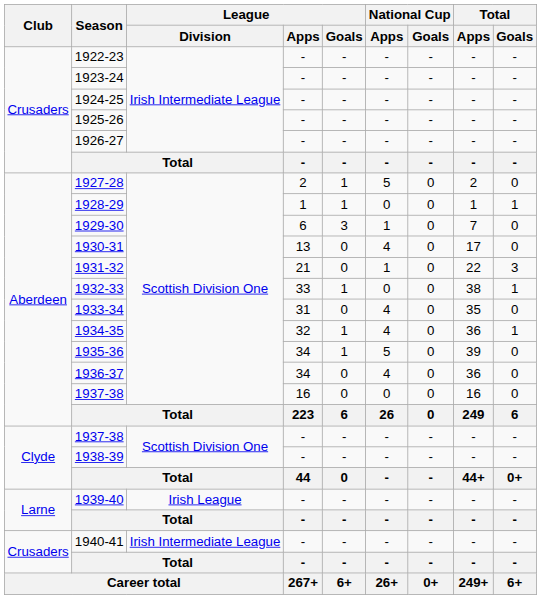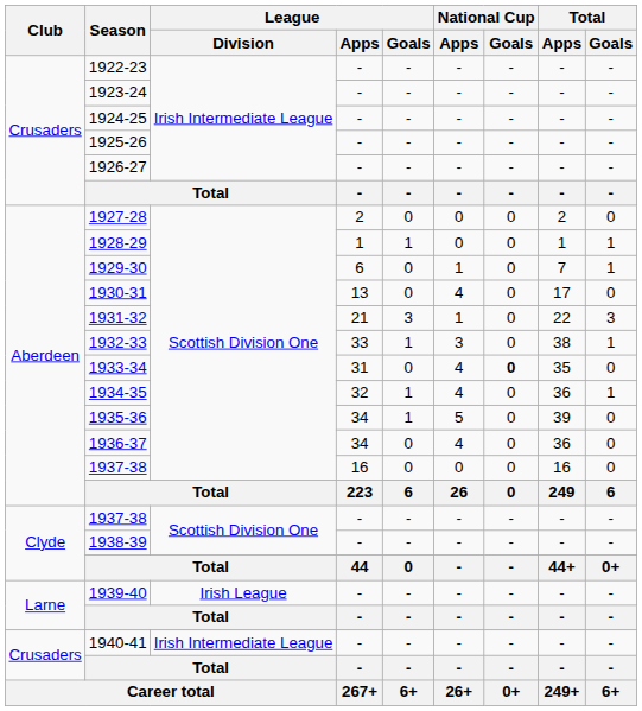 <table class="wikitable" style="text-align:center">
 <tr>
 <th rowspan="2">Club</th>
 <th rowspan="2">Season</th>
 <th colspan="3">League</th>
 <th colspan="2">National Cup</th>
 <th colspan="2">Total</th>
 </tr>
 <tr>
 <th>Division</th>
 <th>Apps</th>
 <th>Goals</th>
 <th>Apps</th>
 <th>Goals</th>
 <th>Apps</th>
 <th>Goals</th>
 </tr>
 <tr>
 <td rowspan="6"><a href='#'>Crusaders</a></td>
 <td>1922-23</td>
 <td rowspan="5"><a href='#'>Irish Intermediate League</a></td>
 <td>-</td>
 <td>-</td>
 <td>-</td>
 <td>-</td>
 <td>-</td>
 <td>-</td>
 </tr>
 <tr>
 <td>1923-24</td>
 <td>-</td>
 <td>-</td>
 <td>-</td>
 <td>-</td>
 <td>-</td>
 <td>-</td>
 </tr>
 <tr>
 <td>1924-25</td>
 <td>-</td>
 <td>-</td>
 <td>-</td>
 <td>-</td>
 <td>-</td>
 <td>-</td>
 </tr>
 <tr>
 <td>1925-26</td>
 <td>-</td>
 <td>-</td>
 <td>-</td>
 <td>-</td>
 <td>-</td>
 <td>-</td>
 </tr>
 <tr>
 <td>1926-27</td>
 <td>-</td>
 <td>-</td>
 <td>-</td>
 <td>-</td>
 <td>-</td>
 <td>-</td>
 </tr>
 <tr>
 <th colspan="2">Total</th>
 <th>-</th>
 <th>-</th>
 <th>-</th>
 <th>-</th>
 <th>-</th>
 <th>-</th>
 </tr>
 <tr>
 <td rowspan="12"><a href='#'>Aberdeen</a></td>
 <td><a href='#'>1927-28</a></td>
 <td rowspan="11"><a href='#'>Scottish Division One</a></td>
 <td>2</td>
-<td>1</td>
-<td>5</td>
+<td>0</td>
+<td>0</td>
 <td>0</td>
 <td>2</td>
 <td>0</td>
 </tr>
 <tr>
 <td><a href='#'>1928-29</a></td>
 <td>1</td>
 <td>1</td>
 <td>0</td>
 <td>0</td>
 <td>1</td>
 <td>1</td>
 </tr>
 <tr>
 <td><a href='#'>1929-30</a></td>
 <td>6</td>
-<td>3</td>
+<td>0</td>
 <td>1</td>
 <td>0</td>
 <td>7</td>
-<td>0</td>
+<td>1</td>
 </tr>
 <tr>
 <td><a href='#'>1930-31</a></td>
 <td>13</td>
 <td>0</td>
 <td>4</td>
 <td>0</td>
 <td>17</td>
 <td>0</td>
 </tr>
 <tr>
 <td><a href='#'>1931-32</a></td>
 <td>21</td>
-<td>0</td>
+<td>3</td>
 <td>1</td>
 <td>0</td>
 <td>22</td>
 <td>3</td>
 </tr>
 <tr>
 <td><a href='#'>1932-33</a></td>
 <td>33</td>
 <td>1</td>
-<td>0</td>
+<td>3</td>
 <td>0</td>
 <td>38</td>
 <td>1</td>
 </tr>
 <tr>
 <td><a href='#'>1933-34</a></td>
 <td>31</td>
 <td>0</td>
 <td>4</td>
-<td>0</td>
+<td><strong>0</strong></td>
 <td>35</td>
 <td>0</td>
 </tr>
 <tr>
 <td><a href='#'>1934-35</a></td>
 <td>32</td>
 <td>1</td>
 <td>4</td>
 <td>0</td>
 <td>36</td>
 <td>1</td>
 </tr>
 <tr>
 <td><a href='#'>1935-36</a></td>
 <td>34</td>
 <td>1</td>
 <td>5</td>
 <td>0</td>
 <td>39</td>
 <td>0</td>
 </tr>
 <tr>
 <td><a href='#'>1936-37</a></td>
 <td>34</td>
 <td>0</td>
 <td>4</td>
 <td>0</td>
 <td>36</td>
 <td>0</td>
 </tr>
 <tr>
 <td><a href='#'>1937-38</a></td>
 <td>16</td>
 <td>0</td>
 <td>0</td>
 <td>0</td>
 <td>16</td>
 <td>0</td>
 </tr>
 <tr>
 <th colspan="2">Total</th>
 <th>223</th>
 <th>6</th>
 <th>26</th>
 <th>0</th>
 <th>249</th>
 <th>6</th>
 </tr>
 <tr>
 <td rowspan="3"><a href='#'>Clyde</a></td>
 <td><a href='#'>1937-38</a></td>
 <td rowspan="2"><a href='#'>Scottish Division One</a></td>
 <td>-</td>
 <td>-</td>
 <td>-</td>
 <td>-</td>
 <td>-</td>
 <td>-</td>
 </tr>
 <tr>
 <td><a href='#'>1938-39</a></td>
 <td>-</td>
 <td>-</td>
 <td>-</td>
 <td>-</td>
 <td>-</td>
 <td>-</td>
 </tr>
 <tr>
 <th colspan="2">Total</th>
 <th>44</th>
 <th>0</th>
 <th>-</th>
 <th>-</th>
 <th>44+</th>
 <th>0+</th>
 </tr>
 <tr>
 <td rowspan="2"><a href='#'>Larne</a></td>
 <td><a href='#'>1939-40</a></td>
 <td><a href='#'>Irish League</a></td>
 <td>-</td>
 <td>-</td>
 <td>-</td>
 <td>-</td>
 <td>-</td>
 <td>-</td>
 </tr>
 <tr>
 <th colspan="2">Total</th>
 <th>-</th>
 <th>-</th>
 <th>-</th>
 <th>-</th>
 <th>-</th>
 <th>-</th>
 </tr>
 <tr>
 <td rowspan="2"><a href='#'>Crusaders</a></td>
 <td>1940-41</td>
 <td><a href='#'>Irish Intermediate League</a></td>
 <td>-</td>
 <td>-</td>
 <td>-</td>
 <td>-</td>
 <td>-</td>
 <td>-</td>
 </tr>
 <tr>
 <th colspan="2">Total</th>
 <th>-</th>
 <th>-</th>
 <th>-</th>
 <th>-</th>
 <th>-</th>
 <th>-</th>
 </tr>
 <tr>
 <th colspan="3">Career total</th>
 <th>267+</th>
 <th>6+</th>
 <th>26+</th>
 <th>0+</th>
 <th>249+</th>
 <th>6+</th>
 </tr>
 </table>
